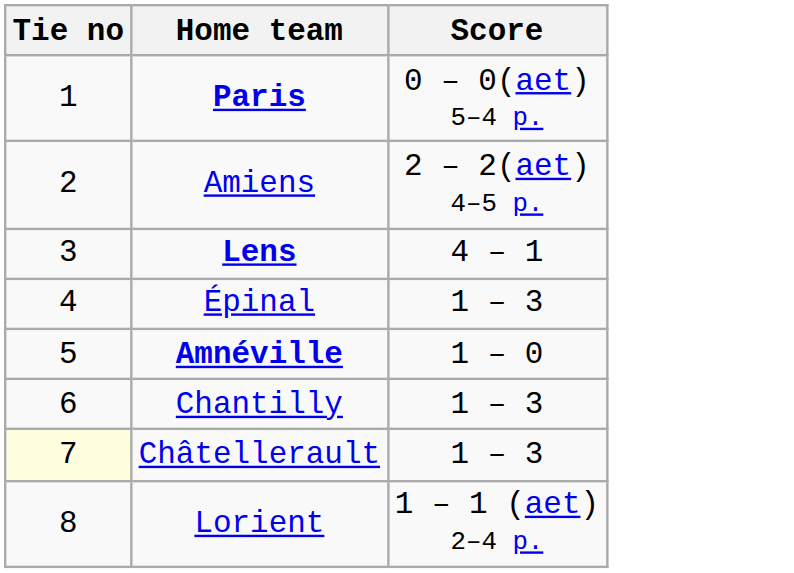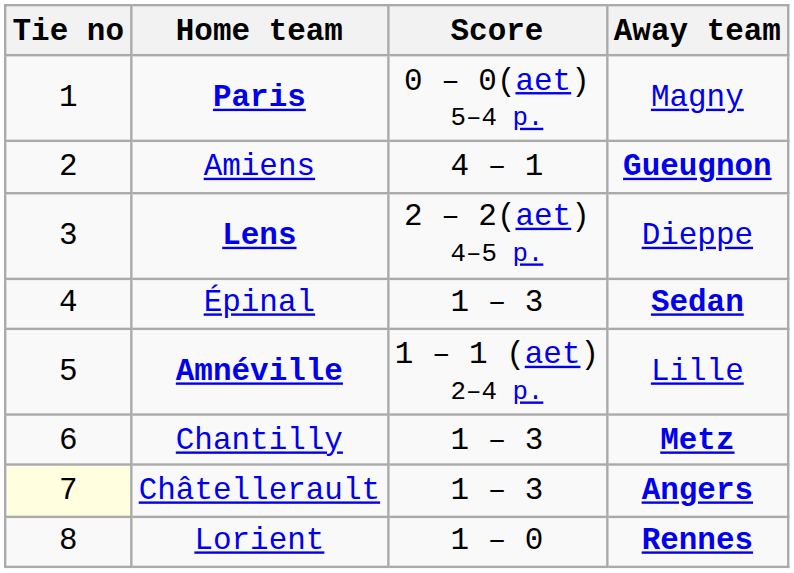 <table class="wikitable" style="text-align:center">
 <tr>
 <th>Tie no</th>
 <th>Home team</th>
 <th>Score</th>
+<th>Away team</th>
 </tr>
 <tr>
 <td>1</td>
 <td><strong><a href='#'>Paris</a></strong></td>
 <td>0 – 0(<a href='#'>aet</a>)<br><small>5–4 <a href='#'>p.</a></small></td>
+<td><a href='#'>Magny</a></td>
 </tr>
 <tr>
 <td>2</td>
 <td><a href='#'>Amiens</a></td>
-<td>2 – 2(<a href='#'>aet</a>)<br><small>4–5 <a href='#'>p.</a></small></td>
+<td>4 – 1</td>
+<td><strong><a href='#'>Gueugnon</a></strong></td>
 </tr>
 <tr>
 <td>3</td>
 <td><strong><a href='#'>Lens</a></strong></td>
-<td>4 – 1</td>
+<td>2 – 2(<a href='#'>aet</a>)<br><small>4–5 <a href='#'>p.</a></small></td>
+<td><a href='#'>Dieppe</a></td>
 </tr>
 <tr>
 <td>4</td>
 <td><a href='#'>Épinal</a></td>
 <td>1 – 3</td>
+<td><strong><a href='#'>Sedan</a></strong></td>
 </tr>
 <tr>
 <td>5</td>
 <td><strong><a href='#'>Amnéville</a></strong></td>
-<td>1 – 0</td>
+<td>1 – 1 (<a href='#'>aet</a>)<br><small>2–4 <a href='#'>p.</a></small></td>
+<td><a href='#'>Lille</a></td>
 </tr>
 <tr>
 <td>6</td>
 <td><a href='#'>Chantilly</a></td>
 <td>1 – 3</td>
+<td><strong><a href='#'>Metz</a></strong></td>
 </tr>
 <tr>
 <td style="background: lightyellow;">7</td>
 <td><a href='#'>Châtellerault</a></td>
 <td>1 – 3</td>
+<td><strong><a href='#'>Angers</a></strong></td>
 </tr>
 <tr>
 <td>8</td>
 <td><a href='#'>Lorient</a></td>
-<td>1 – 1 (<a href='#'>aet</a>)<br><small>2–4 <a href='#'>p.</a></small></td>
+<td>1 – 0</td>
+<td><strong><a href='#'>Rennes</a></strong></td>
 </tr>
 </table>
